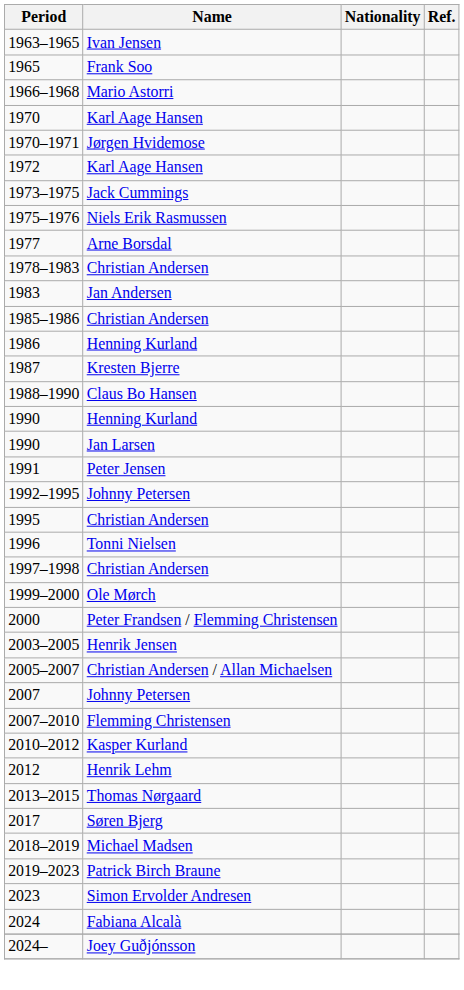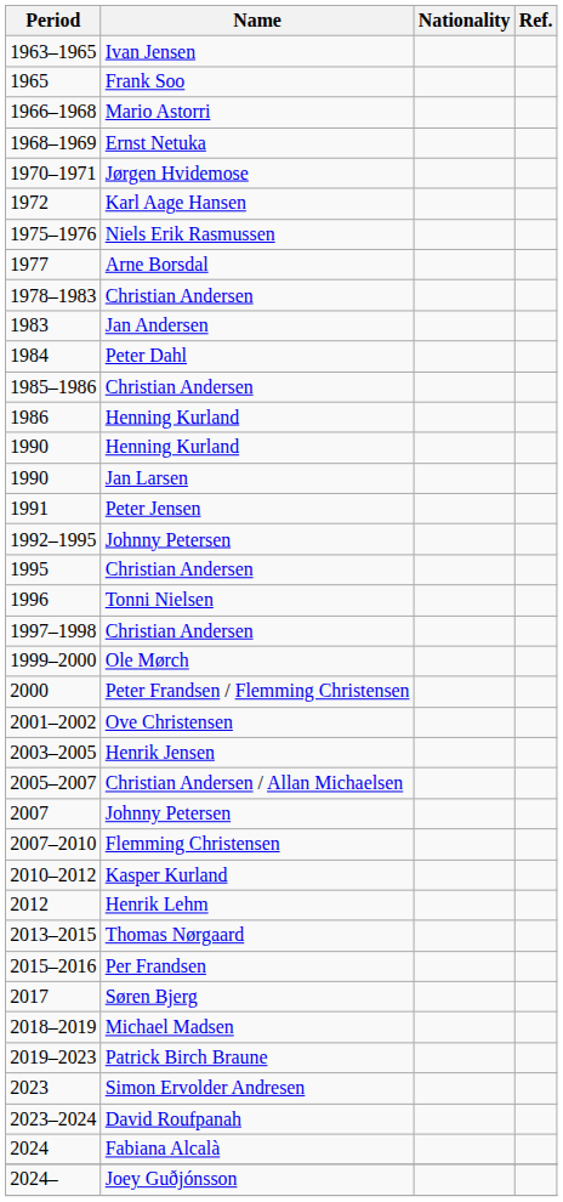 <table class="wikitable sortable">
 <tr>
 <th>Period</th>
 <th>Name</th>
 <th>Nationality</th>
 <th>Ref.</th>
 </tr>
 <tr>
 <td>1963–1965</td>
 <td><a href='#'>Ivan Jensen</a></td>
 <td></td>
 <td align="center"></td>
 </tr>
 <tr>
 <td>1965</td>
 <td><a href='#'>Frank Soo</a></td>
 <td></td>
 <td align="center"></td>
 </tr>
 <tr>
 <td>1966–1968</td>
 <td><a href='#'>Mario Astorri</a></td>
 <td></td>
 <td align="center"></td>
 </tr>
 <tr>
-<td>1970</td>
-<td><a href='#'>Karl Aage Hansen</a></td>
+<td>1968–1969</td>
+<td><a href='#'>Ernst Netuka</a></td>
 <td></td>
 <td align="center"></td>
 </tr>
 <tr>
 <td>1970–1971</td>
 <td><a href='#'>Jørgen Hvidemose</a></td>
 <td></td>
 <td align="center"></td>
 </tr>
 <tr>
 <td>1972</td>
 <td><a href='#'>Karl Aage Hansen</a></td>
-<td></td>
-<td align="center"></td>
-</tr>
-<tr>
-<td>1973–1975</td>
-<td><a href='#'>Jack Cummings</a></td>
 <td></td>
 <td align="center"></td>
 </tr>
 <tr>
 <td>1975–1976</td>
 <td><a href='#'>Niels Erik Rasmussen</a></td>
 <td></td>
 <td align="center"></td>
 </tr>
 <tr>
 <td>1977</td>
 <td><a href='#'>Arne Borsdal</a></td>
 <td></td>
 <td align="center"></td>
 </tr>
 <tr>
 <td>1978–1983</td>
 <td><a href='#'>Christian Andersen</a></td>
 <td></td>
 <td align="center"></td>
 </tr>
 <tr>
 <td>1983</td>
 <td><a href='#'>Jan Andersen</a></td>
 <td></td>
 <td align="center"></td>
 </tr>
 <tr>
+<td>1984</td>
+<td><a href='#'>Peter Dahl</a></td>
+<td></td>
+<td align="center"></td>
+</tr>
+<tr>
 <td>1985–1986</td>
 <td><a href='#'>Christian Andersen</a></td>
 <td></td>
 <td align="center"></td>
 </tr>
 <tr>
 <td>1986</td>
 <td><a href='#'>Henning Kurland</a></td>
-<td></td>
-<td align="center"></td>
-</tr>
-<tr>
-<td>1987</td>
-<td><a href='#'>Kresten Bjerre</a></td>
-<td></td>
-<td align="center"></td>
-</tr>
-<tr>
-<td>1988–1990</td>
-<td><a href='#'>Claus Bo Hansen</a></td>
 <td></td>
 <td align="center"></td>
 </tr>
 <tr>
 <td>1990</td>
 <td><a href='#'>Henning Kurland</a></td>
 <td></td>
 <td align="center"></td>
 </tr>
 <tr>
 <td>1990</td>
 <td><a href='#'>Jan Larsen</a></td>
 <td></td>
 <td align="center"></td>
 </tr>
 <tr>
 <td>1991</td>
 <td><a href='#'>Peter Jensen</a></td>
 <td></td>
 <td align="center"></td>
 </tr>
 <tr>
 <td>1992–1995</td>
 <td><a href='#'>Johnny Petersen</a></td>
 <td></td>
 <td align="center"></td>
 </tr>
 <tr>
 <td>1995</td>
 <td><a href='#'>Christian Andersen</a></td>
 <td></td>
 <td align="center"></td>
 </tr>
 <tr>
 <td>1996</td>
 <td><a href='#'>Tonni Nielsen</a></td>
 <td></td>
 <td align="center"></td>
 </tr>
 <tr>
 <td>1997–1998</td>
 <td><a href='#'>Christian Andersen</a></td>
 <td></td>
 <td align="center"></td>
 </tr>
 <tr>
 <td>1999–2000</td>
 <td><a href='#'>Ole Mørch</a></td>
 <td></td>
 <td align="center"></td>
 </tr>
 <tr>
 <td>2000</td>
 <td><a href='#'>Peter Frandsen</a> / <a href='#'>Flemming Christensen</a></td>
 <td></td>
 <td align="center"></td>
 </tr>
 <tr>
+<td>2001–2002</td>
+<td><a href='#'>Ove Christensen</a></td>
+<td></td>
+<td align="center"></td>
+</tr>
+<tr>
 <td>2003–2005</td>
 <td><a href='#'>Henrik Jensen</a></td>
 <td></td>
 <td align="center"></td>
 </tr>
 <tr>
 <td>2005–2007</td>
 <td><a href='#'>Christian Andersen</a> / <a href='#'>Allan Michaelsen</a></td>
 <td></td>
 <td align="center"></td>
 </tr>
 <tr>
 <td>2007</td>
 <td><a href='#'>Johnny Petersen</a></td>
 <td></td>
 <td align="center"></td>
 </tr>
 <tr>
 <td>2007–2010</td>
 <td><a href='#'>Flemming Christensen</a></td>
 <td></td>
 <td align="center"></td>
 </tr>
 <tr>
 <td>2010–2012</td>
 <td><a href='#'>Kasper Kurland</a></td>
 <td></td>
 <td align="center"></td>
 </tr>
 <tr>
 <td>2012</td>
 <td><a href='#'>Henrik Lehm</a></td>
 <td></td>
 <td align="center"></td>
 </tr>
 <tr>
 <td>2013–2015</td>
 <td><a href='#'>Thomas Nørgaard</a></td>
 <td></td>
 <td align="center"></td>
 </tr>
 <tr>
+<td>2015–2016</td>
+<td><a href='#'>Per Frandsen</a></td>
+<td></td>
+<td align="center"></td>
+</tr>
+<tr>
 <td>2017</td>
 <td><a href='#'>Søren Bjerg</a></td>
 <td></td>
 <td align="center"></td>
 </tr>
 <tr>
 <td>2018–2019</td>
 <td><a href='#'>Michael Madsen</a></td>
 <td></td>
 <td align="center"></td>
 </tr>
 <tr>
 <td>2019–2023</td>
 <td><a href='#'>Patrick Birch Braune</a></td>
 <td></td>
 <td align="center"></td>
 </tr>
 <tr>
 <td>2023</td>
 <td><a href='#'>Simon Ervolder Andresen</a></td>
 <td></td>
 <td align="center"></td>
 </tr>
 <tr>
+<td>2023–2024</td>
+<td><a href='#'>David Roufpanah</a></td>
+<td></td>
+<td align="center"></td>
+</tr>
+<tr>
 <td>2024</td>
 <td><a href='#'>Fabiana Alcalà</a></td>
 <td></td>
 <td align="center"></td>
 </tr>
 <tr>
 </tr>
 <tr>
 <td>2024–</td>
 <td><a href='#'>Joey Guðjónsson</a></td>
 <td></td>
 <td align="center"></td>
 </tr>
 <tr>
 </tr>
 </table>
